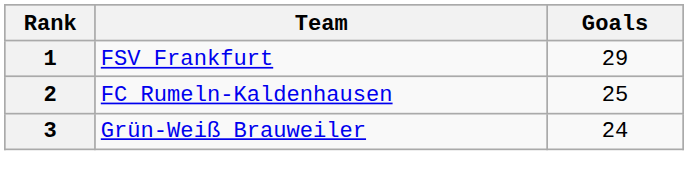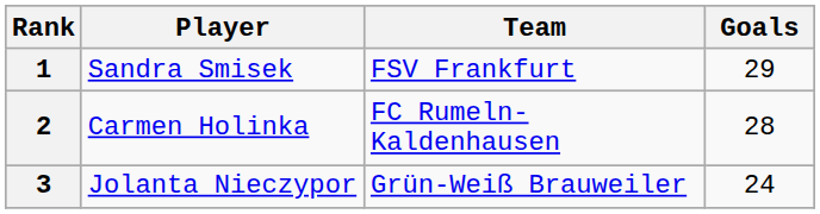 <table class="wikitable" width = 400>
 <tr>
 <th width = 20>Rank</th>
+<th width = 150>Player</th>
 <th width = 180>Team</th>
 <th width = 50>Goals</th>
 </tr>
 <tr>
 <th>1</th>
+<td align="left"> <a href='#'>Sandra Smisek</a></td>
 <td><a href='#'>FSV Frankfurt</a></td>
 <td align="center">29</td>
 </tr>
 <tr>
 <th>2</th>
+<td align="left"> <a href='#'>Carmen Holinka</a></td>
 <td><a href='#'>FC Rumeln-Kaldenhausen</a></td>
-<td align="center">25</td>
+<td align="center">28</td>
 </tr>
 <tr>
 <th>3</th>
+<td align="left"> <a href='#'>Jolanta Nieczypor</a></td>
 <td><a href='#'>Grün-Weiß Brauweiler</a></td>
 <td align="center">24</td>
 </tr>
 </table>
